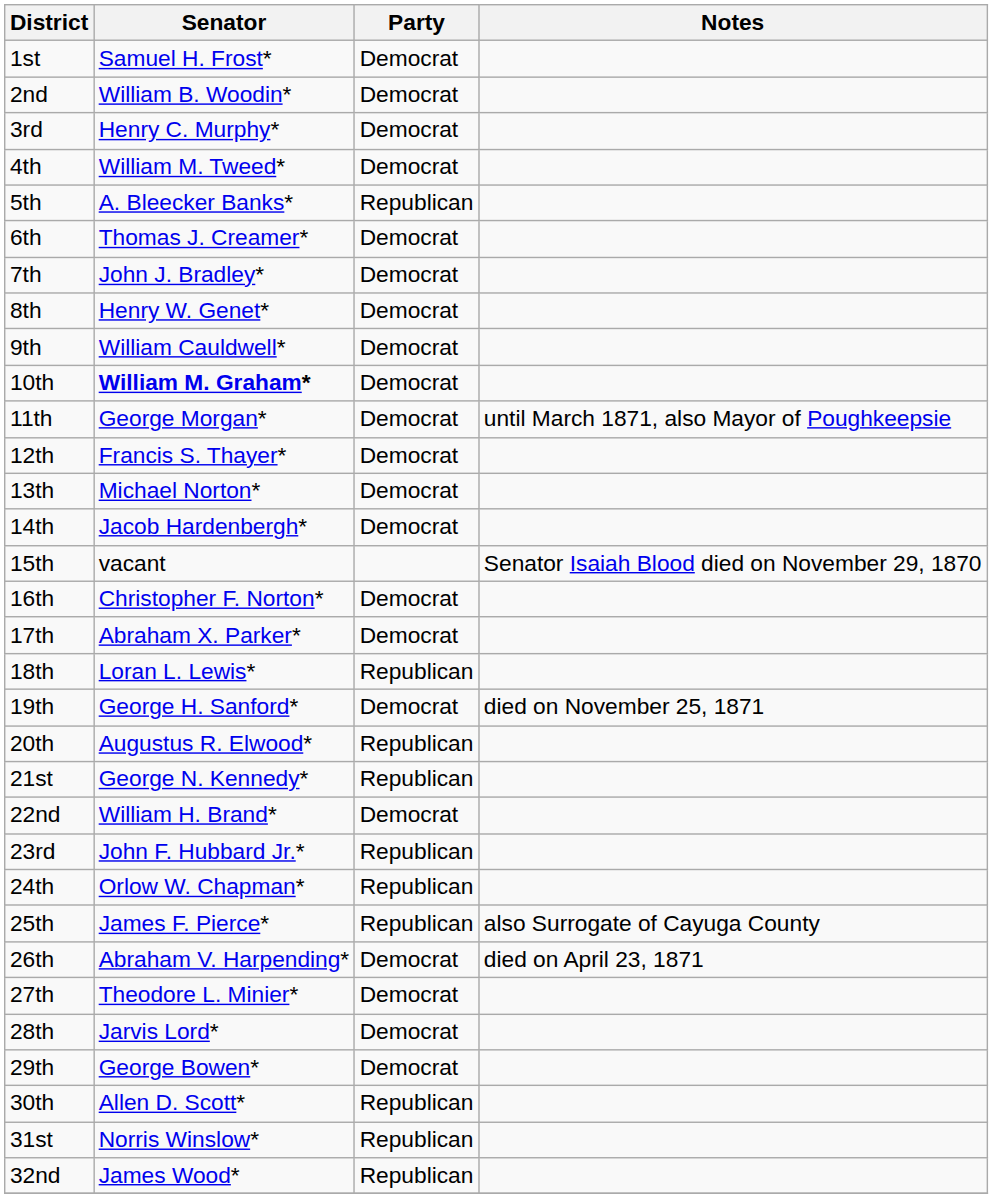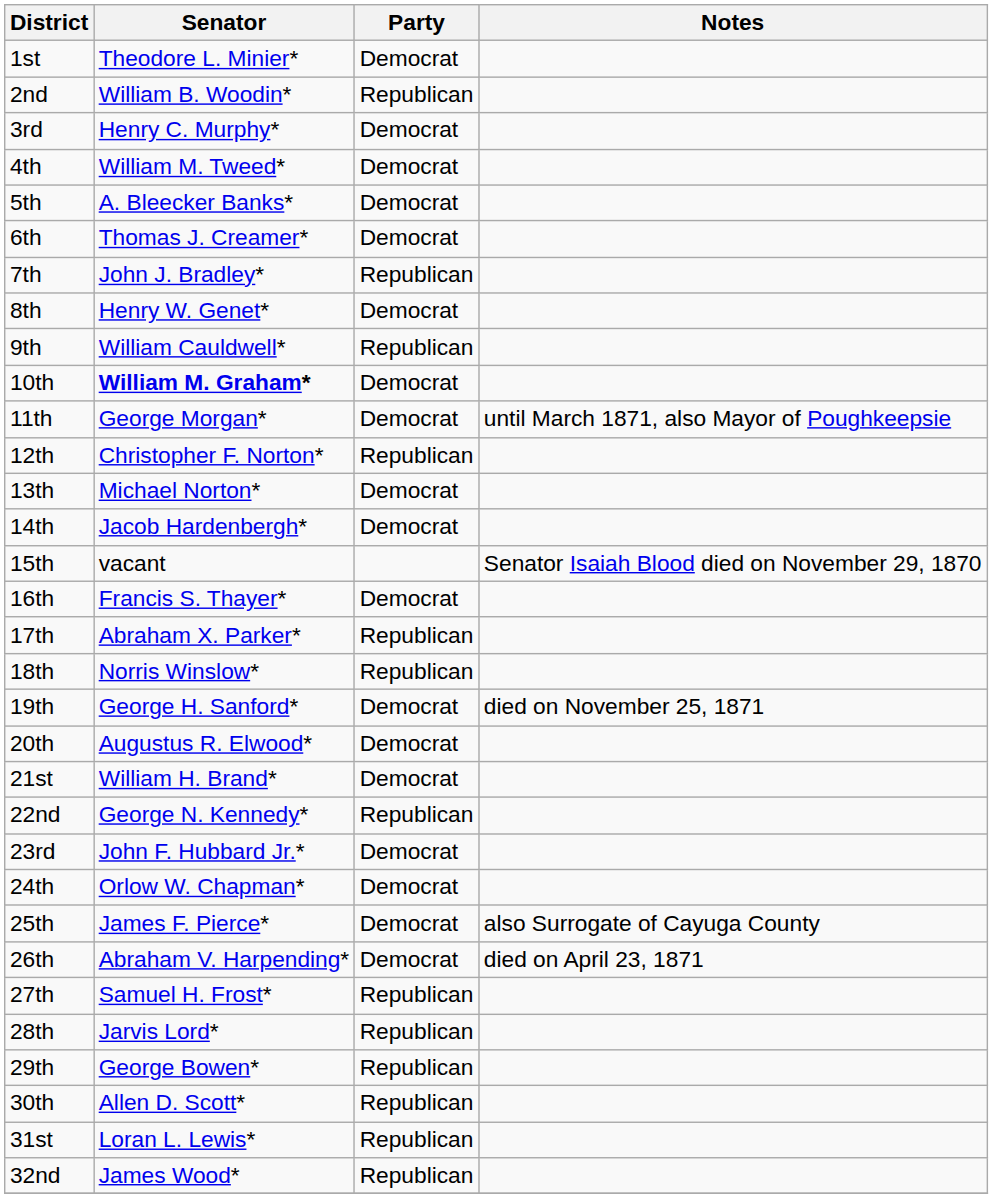 <table class=wikitable>
 <tr>
 <th>District</th>
 <th>Senator</th>
 <th>Party</th>
 <th>Notes</th>
 </tr>
 <tr>
 <td>1st</td>
-<td><a href='#'>Samuel H. Frost</a>*</td>
+<td><a href='#'>Theodore L. Minier</a>*</td>
 <td>Democrat</td>
 <td></td>
 </tr>
 <tr>
 <td>2nd</td>
 <td><a href='#'>William B. Woodin</a>*</td>
-<td>Democrat</td>
+<td>Republican</td>
 <td></td>
 </tr>
 <tr>
 <td>3rd</td>
 <td><a href='#'>Henry C. Murphy</a>*</td>
 <td>Democrat</td>
 <td></td>
 </tr>
 <tr>
 <td>4th</td>
 <td><a href='#'>William M. Tweed</a>*</td>
 <td>Democrat</td>
 <td></td>
 </tr>
 <tr>
 <td>5th</td>
 <td><a href='#'>A. Bleecker Banks</a>*</td>
-<td>Republican</td>
+<td>Democrat</td>
 <td></td>
 </tr>
 <tr>
 <td>6th</td>
 <td><a href='#'>Thomas J. Creamer</a>*</td>
 <td>Democrat</td>
 <td></td>
 </tr>
 <tr>
 <td>7th</td>
 <td><a href='#'>John J. Bradley</a>*</td>
-<td>Democrat</td>
+<td>Republican</td>
 <td></td>
 </tr>
 <tr>
 <td>8th</td>
 <td><a href='#'>Henry W. Genet</a>*</td>
 <td>Democrat</td>
 <td></td>
 </tr>
 <tr>
 <td>9th</td>
 <td><a href='#'>William Cauldwell</a>*</td>
-<td>Democrat</td>
+<td>Republican</td>
 <td></td>
 </tr>
 <tr>
 <td>10th</td>
 <td><strong><a href='#'>William M. Graham</a>*</strong></td>
 <td>Democrat</td>
 <td></td>
 </tr>
 <tr>
 <td>11th</td>
 <td><a href='#'>George Morgan</a>*</td>
 <td>Democrat</td>
 <td>until March 1871, also Mayor of <a href='#'>Poughkeepsie</a></td>
 </tr>
 <tr>
 <td>12th</td>
-<td><a href='#'>Francis S. Thayer</a>*</td>
-<td>Democrat</td>
+<td><a href='#'>Christopher F. Norton</a>*</td>
+<td>Republican</td>
 <td></td>
 </tr>
 <tr>
 <td>13th</td>
 <td><a href='#'>Michael Norton</a>*</td>
 <td>Democrat</td>
 <td></td>
 </tr>
 <tr>
 <td>14th</td>
 <td><a href='#'>Jacob Hardenbergh</a>*</td>
 <td>Democrat</td>
 <td></td>
 </tr>
 <tr>
 <td>15th</td>
 <td>vacant</td>
 <td></td>
 <td>Senator <a href='#'>Isaiah Blood</a> died on November 29, 1870</td>
 </tr>
 <tr>
 <td>16th</td>
-<td><a href='#'>Christopher F. Norton</a>*</td>
+<td><a href='#'>Francis S. Thayer</a>*</td>
 <td>Democrat</td>
 <td></td>
 </tr>
 <tr>
 <td>17th</td>
 <td><a href='#'>Abraham X. Parker</a>*</td>
-<td>Democrat</td>
+<td>Republican</td>
 <td></td>
 </tr>
 <tr>
 <td>18th</td>
-<td><a href='#'>Loran L. Lewis</a>*</td>
+<td><a href='#'>Norris Winslow</a>*</td>
 <td>Republican</td>
 <td></td>
 </tr>
 <tr>
 <td>19th</td>
 <td><a href='#'>George H. Sanford</a>*</td>
 <td>Democrat</td>
 <td>died on November 25, 1871</td>
 </tr>
 <tr>
 <td>20th</td>
 <td><a href='#'>Augustus R. Elwood</a>*</td>
-<td>Republican</td>
+<td>Democrat</td>
 <td></td>
 </tr>
 <tr>
 <td>21st</td>
+<td><a href='#'>William H. Brand</a>*</td>
+<td>Democrat</td>
+<td></td>
+</tr>
+<tr>
+<td>22nd</td>
 <td><a href='#'>George N. Kennedy</a>*</td>
 <td>Republican</td>
 <td></td>
 </tr>
 <tr>
-<td>22nd</td>
-<td><a href='#'>William H. Brand</a>*</td>
-<td>Democrat</td>
-<td></td>
-</tr>
-<tr>
 <td>23rd</td>
 <td><a href='#'>John F. Hubbard Jr.</a>*</td>
-<td>Republican</td>
+<td>Democrat</td>
 <td></td>
 </tr>
 <tr>
 <td>24th</td>
 <td><a href='#'>Orlow W. Chapman</a>*</td>
-<td>Republican</td>
+<td>Democrat</td>
 <td></td>
 </tr>
 <tr>
 <td>25th</td>
 <td><a href='#'>James F. Pierce</a>*</td>
-<td>Republican</td>
+<td>Democrat</td>
 <td>also Surrogate of Cayuga County</td>
 </tr>
 <tr>
 <td>26th</td>
 <td><a href='#'>Abraham V. Harpending</a>*</td>
 <td>Democrat</td>
 <td>died on April 23, 1871</td>
 </tr>
 <tr>
 <td>27th</td>
-<td><a href='#'>Theodore L. Minier</a>*</td>
-<td>Democrat</td>
+<td><a href='#'>Samuel H. Frost</a>*</td>
+<td>Republican</td>
 <td></td>
 </tr>
 <tr>
 <td>28th</td>
 <td><a href='#'>Jarvis Lord</a>*</td>
-<td>Democrat</td>
+<td>Republican</td>
 <td></td>
 </tr>
 <tr>
 <td>29th</td>
 <td><a href='#'>George Bowen</a>*</td>
-<td>Democrat</td>
+<td>Republican</td>
 <td></td>
 </tr>
 <tr>
 <td>30th</td>
 <td><a href='#'>Allen D. Scott</a>*</td>
 <td>Republican</td>
 <td></td>
 </tr>
 <tr>
 <td>31st</td>
-<td><a href='#'>Norris Winslow</a>*</td>
+<td><a href='#'>Loran L. Lewis</a>*</td>
 <td>Republican</td>
 <td></td>
 </tr>
 <tr>
 <td>32nd</td>
 <td><a href='#'>James Wood</a>*</td>
 <td>Republican</td>
 <td></td>
 </tr>
 <tr>
 </tr>
 </table>
